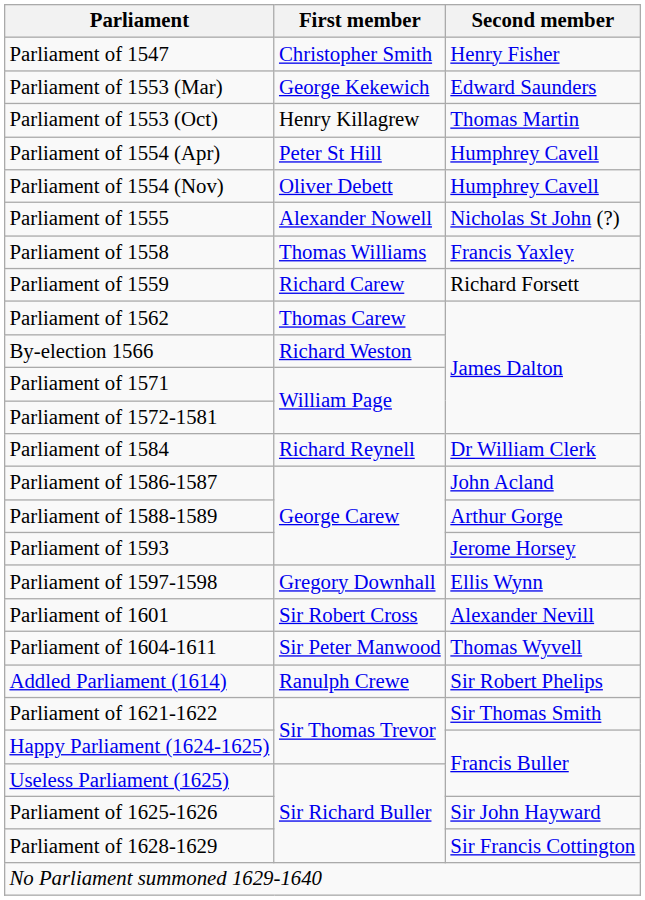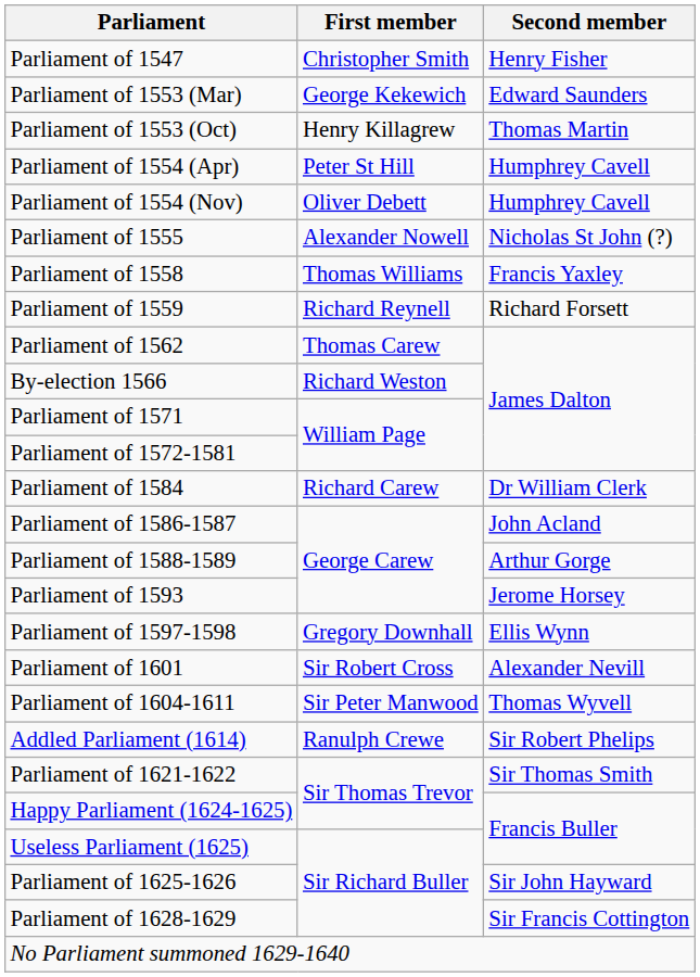 <table class="wikitable">
 <tr>
 <th>Parliament</th>
 <th>First member</th>
 <th>Second member</th>
 </tr>
 <tr>
 <td>Parliament of 1547</td>
 <td><a href='#'>Christopher Smith</a></td>
 <td><a href='#'>Henry Fisher</a></td>
 </tr>
 <tr>
 <td>Parliament of 1553 (Mar)</td>
 <td><a href='#'>George Kekewich</a></td>
 <td><a href='#'>Edward Saunders</a></td>
 </tr>
 <tr>
 <td>Parliament of 1553 (Oct)</td>
 <td>Henry Killagrew</td>
 <td><a href='#'>Thomas Martin</a></td>
 </tr>
 <tr>
 <td>Parliament of 1554 (Apr)</td>
 <td><a href='#'>Peter St Hill</a></td>
 <td><a href='#'>Humphrey Cavell</a></td>
 </tr>
 <tr>
 <td>Parliament of 1554 (Nov)</td>
 <td><a href='#'>Oliver Debett</a></td>
 <td><a href='#'>Humphrey Cavell</a></td>
 </tr>
 <tr>
 <td>Parliament of 1555</td>
 <td><a href='#'>Alexander Nowell</a></td>
 <td><a href='#'>Nicholas St John</a> (?)</td>
 </tr>
 <tr>
 <td>Parliament of 1558</td>
 <td><a href='#'>Thomas Williams</a></td>
 <td><a href='#'>Francis Yaxley</a></td>
 </tr>
 <tr>
 <td>Parliament of 1559</td>
-<td><a href='#'>Richard Carew</a></td>
+<td><a href='#'>Richard Reynell</a></td>
 <td>Richard Forsett</td>
 </tr>
 <tr>
 <td>Parliament of 1562</td>
 <td><a href='#'>Thomas Carew</a></td>
 <td rowspan="4"><a href='#'>James Dalton</a></td>
 </tr>
 <tr>
 <td>By-election 1566</td>
 <td><a href='#'>Richard Weston</a></td>
 </tr>
 <tr>
 <td>Parliament of 1571</td>
 <td rowspan="2"><a href='#'>William Page</a></td>
 </tr>
 <tr>
 <td>Parliament of 1572-1581</td>
 </tr>
 <tr>
 <td>Parliament of 1584</td>
-<td><a href='#'>Richard Reynell</a></td>
+<td><a href='#'>Richard Carew</a></td>
 <td><a href='#'>Dr William Clerk</a></td>
 </tr>
 <tr>
 <td>Parliament of 1586-1587</td>
 <td rowspan="3"><a href='#'>George Carew</a></td>
 <td><a href='#'>John Acland</a></td>
 </tr>
 <tr>
 <td>Parliament of 1588-1589</td>
 <td><a href='#'>Arthur Gorge</a></td>
 </tr>
 <tr>
 <td>Parliament of 1593</td>
 <td><a href='#'>Jerome Horsey</a></td>
 </tr>
 <tr>
 <td>Parliament of 1597-1598</td>
 <td><a href='#'>Gregory Downhall</a></td>
 <td><a href='#'>Ellis Wynn</a></td>
 </tr>
 <tr>
 <td>Parliament of 1601</td>
 <td><a href='#'>Sir Robert Cross</a></td>
 <td><a href='#'>Alexander Nevill</a></td>
 </tr>
 <tr>
 <td>Parliament of 1604-1611</td>
 <td><a href='#'>Sir Peter Manwood</a></td>
 <td><a href='#'>Thomas Wyvell</a></td>
 </tr>
 <tr>
 <td><a href='#'>Addled Parliament (1614)</a></td>
 <td><a href='#'>Ranulph Crewe</a></td>
 <td><a href='#'>Sir Robert Phelips</a></td>
 </tr>
 <tr>
 <td>Parliament of 1621-1622</td>
 <td rowspan="2"><a href='#'>Sir Thomas Trevor</a></td>
 <td><a href='#'>Sir Thomas Smith</a></td>
 </tr>
 <tr>
 <td><a href='#'>Happy Parliament (1624-1625)</a></td>
 <td rowspan="2"><a href='#'>Francis Buller</a></td>
 </tr>
 <tr>
 <td><a href='#'>Useless Parliament (1625)</a></td>
 <td rowspan="3"><a href='#'>Sir Richard Buller</a></td>
 </tr>
 <tr>
 <td>Parliament of 1625-1626</td>
 <td><a href='#'>Sir John Hayward</a></td>
 </tr>
 <tr>
 <td>Parliament of 1628-1629</td>
 <td><a href='#'>Sir Francis Cottington</a></td>
 </tr>
 <tr>
 <td colspan="4"><em>No Parliament summoned 1629-1640</em></td>
 </tr>
 </table>
